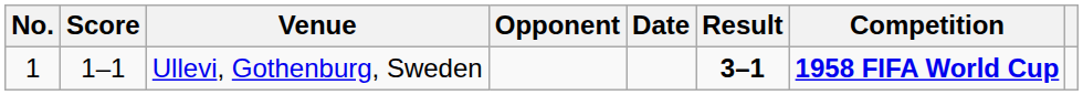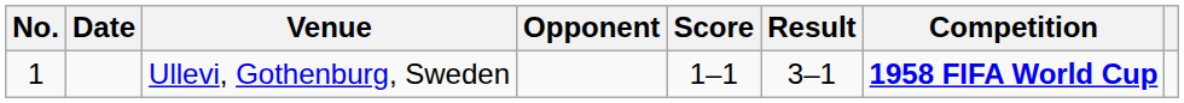 <table class="wikitable sortable">
 <tr>
 <th scope="col">No.</th>
-<th scope="col">Score</th>
+<th scope="col">Date</th>
 <th scope="col">Venue</th>
 <th scope="col">Opponent</th>
-<th scope="col">Date</th>
+<th scope="col">Score</th>
 <th scope="col">Result</th>
 <th scope="col">Competition</th>
 <th scope="col" class="unsortable"></th>
 </tr>
 <tr>
 <td align="center">1</td>
-<td align="center">1–1</td>
+<td></td>
 <td><a href='#'>Ullevi</a>, <a href='#'>Gothenburg</a>, Sweden</td>
 <td></td>
-<td></td>
-<td align="center"><strong>3–1</strong></td>
+<td align="center">1–1</td>
+<td align="center">3–1</td>
 <td><strong><a href='#'>1958 FIFA World Cup</a></strong></td>
 <td></td>
 </tr>
 </table>
